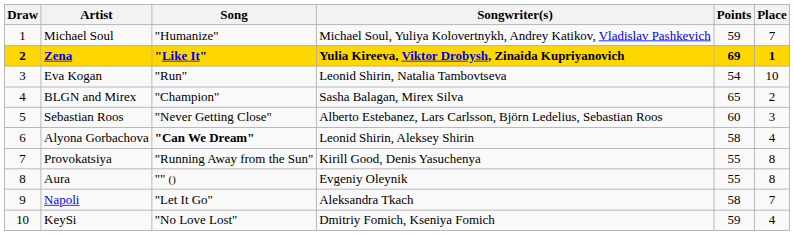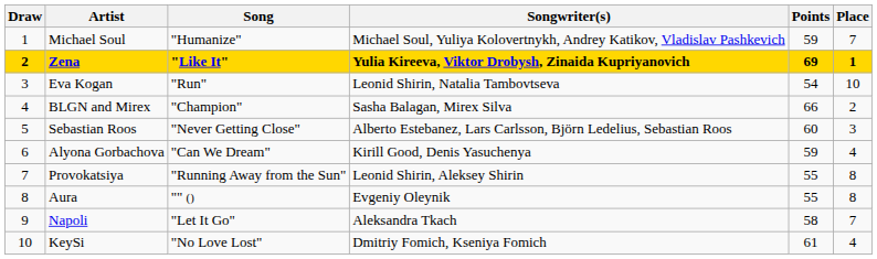 <table class="sortable wikitable" style="margin: 1em auto 1em auto; text-align:center">
 <tr>
 <th>Draw</th>
 <th>Artist</th>
 <th>Song</th>
 <th>Songwriter(s)</th>
 <th>Points</th>
 <th>Place</th>
 </tr>
 <tr>
 <td>1</td>
 <td align="left">Michael Soul</td>
 <td align="left">"Humanize"</td>
 <td align="left">Michael Soul, Yuliya Kolovertnykh, Andrey Katikov, <a href='#'>Vladislav Pashkevich</a></td>
 <td>59</td>
 <td>7</td>
 </tr>
 <tr style="font-weight:bold; background:gold;">
 <td>2</td>
 <td align="left"><a href='#'>Zena</a></td>
 <td align="left">"<a href='#'>Like It</a>"</td>
 <td align="left">Yulia Kireeva, <a href='#'>Viktor Drobysh</a>, Zinaida Kupriyanovich</td>
 <td>69</td>
 <td>1</td>
 </tr>
 <tr>
 <td>3</td>
 <td align="left">Eva Kogan</td>
 <td align="left">"Run"</td>
 <td align="left">Leonid Shirin, Natalia Tambovtseva</td>
 <td>54</td>
 <td>10</td>
 </tr>
 <tr>
 <td>4</td>
 <td align="left">BLGN and Mirex</td>
 <td align="left">"Champion"</td>
 <td align="left">Sasha Balagan, Mirex Silva</td>
-<td>65</td>
+<td>66</td>
 <td>2</td>
 </tr>
 <tr>
 <td>5</td>
 <td align="left">Sebastian Roos</td>
 <td align="left">"Never Getting Close"</td>
 <td align="left">Alberto Estebanez, Lars Carlsson, Björn Ledelius, Sebastian Roos</td>
 <td>60</td>
 <td>3</td>
 </tr>
 <tr>
 <td>6</td>
 <td align="left">Alyona Gorbachova</td>
-<td align="left"><strong>"Can We Dream"</strong></td>
-<td align="left">Leonid Shirin, Aleksey Shirin</td>
-<td>58</td>
+<td align="left">"Can We Dream"</td>
+<td align="left">Kirill Good, Denis Yasuchenya</td>
+<td>59</td>
 <td>4</td>
 </tr>
 <tr>
 <td>7</td>
 <td align="left">Provokatsiya</td>
 <td align="left">"Running Away from the Sun"</td>
-<td align="left">Kirill Good, Denis Yasuchenya</td>
+<td align="left">Leonid Shirin, Aleksey Shirin</td>
 <td>55</td>
 <td>8</td>
 </tr>
 <tr>
 <td>8</td>
 <td align="left">Aura</td>
 <td align="left">"" <small>()</small></td>
 <td align="left">Evgeniy Oleynik</td>
 <td>55</td>
 <td>8</td>
 </tr>
 <tr>
 <td>9</td>
 <td align="left"><a href='#'>Napoli</a></td>
 <td align="left">"Let It Go"</td>
 <td align="left">Aleksandra Tkach</td>
 <td>58</td>
 <td>7</td>
 </tr>
 <tr>
 <td>10</td>
 <td align="left">KeySi</td>
 <td align="left">"No Love Lost"</td>
 <td align="left">Dmitriy Fomich, Kseniya Fomich</td>
-<td>59</td>
+<td>61</td>
 <td>4</td>
 </tr>
 </table>
